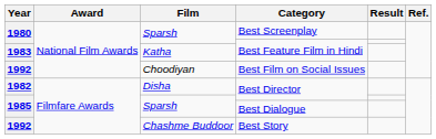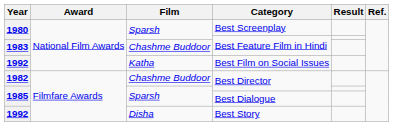 <table class="wikitable sortable">
 <tr>
 <th>Year</th>
 <th>Award</th>
 <th>Film</th>
 <th>Category</th>
 <th>Result</th>
 <th>Ref.</th>
 </tr>
 <tr>
 <th rowspan="2"><a href='#'>1980</a></th>
 <td rowspan="4"><a href='#'>National Film Awards</a></td>
 <td rowspan="2"><em><a href='#'>Sparsh</a></em></td>
 <td><a href='#'>Best Screenplay</a></td>
 <td></td>
 <td rowspan="4"></td>
 </tr>
 <tr>
 <td rowspan="2"><a href='#'>Best Feature Film in Hindi</a></td>
 <td></td>
 </tr>
 <tr>
 <th><a href='#'>1983</a></th>
-<td><em><a href='#'>Katha</a></em></td>
+<td><em><a href='#'>Chashme Buddoor</a></em></td>
 <td></td>
 </tr>
 <tr>
 <th><a href='#'>1992</a></th>
-<td><em>Choodiyan</em></td>
+<td><em><a href='#'>Katha</a></em></td>
 <td><a href='#'>Best Film on Social Issues</a></td>
 <td></td>
 </tr>
 <tr>
 <th><a href='#'>1982</a></th>
 <td rowspan="4"><a href='#'>Filmfare Awards</a></td>
-<td><em><a href='#'>Disha</a></em></td>
+<td><em><a href='#'>Chashme Buddoor</a></em></td>
 <td rowspan="2"><a href='#'>Best Director</a></td>
 <td></td>
 <td rowspan="4"></td>
 </tr>
 <tr>
 <th rowspan="2"><a href='#'>1985</a></th>
 <td rowspan="2"><em><a href='#'>Sparsh</a></em></td>
 <td></td>
 </tr>
 <tr>
 <td><a href='#'>Best Dialogue</a></td>
 <td></td>
 </tr>
 <tr>
 <th><a href='#'>1992</a></th>
-<td><em><a href='#'>Chashme Buddoor</a></em></td>
+<td><em><a href='#'>Disha</a></em></td>
 <td><a href='#'>Best Story</a></td>
 <td></td>
 </tr>
 </table>
